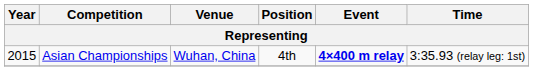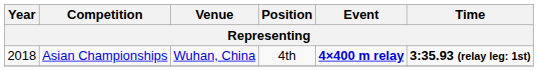 <table class="wikitable sortable" style=text-align:center>
 <tr>
 <th>Year</th>
 <th>Competition</th>
 <th>Venue</th>
 <th>Position</th>
 <th>Event</th>
 <th>Time</th>
 </tr>
 <tr>
 <th colspan="6">Representing </th>
 </tr>
 <tr>
-<td>2015</td>
+<td>2018</td>
 <td><a href='#'>Asian Championships</a></td>
 <td><a href='#'>Wuhan, China</a></td>
 <td>4th</td>
 <td><strong><a href='#'>4×400 m relay</a></strong></td>
-<td>3:35.93 <small>(relay leg: 1st)</small></td>
+<td><strong>3:35.93 <small>(relay leg: 1st)</small></strong></td>
 </tr>
 <tr>
 </tr>
 </table>
